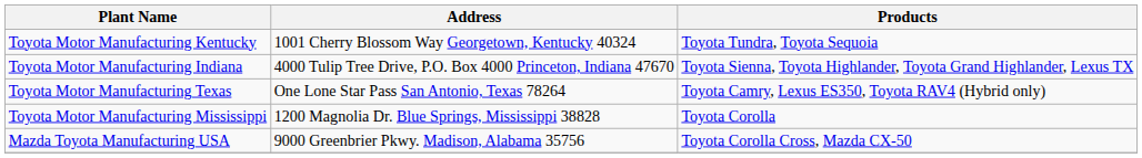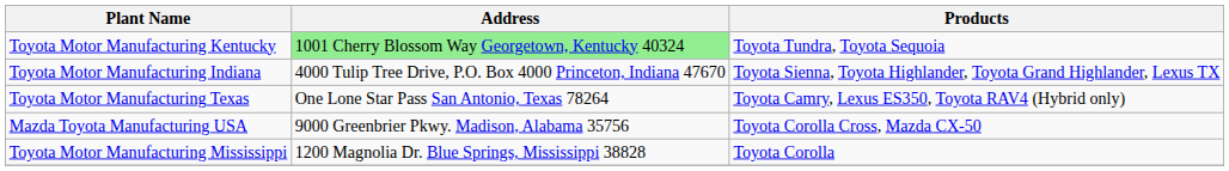 <table class="wikitable">
 <tr>
 <th>Plant Name</th>
 <th>Address</th>
 <th>Products</th>
 </tr>
 <tr --->
 <td><a href='#'>Toyota Motor Manufacturing Kentucky</a></td>
-<td>1001 Cherry Blossom Way <a href='#'>Georgetown, Kentucky</a> 40324</td>
+<td style="background: lightgreen;">1001 Cherry Blossom Way <a href='#'>Georgetown, Kentucky</a> 40324</td>
 <td><a href='#'>Toyota Tundra</a>, <a href='#'>Toyota Sequoia</a></td>
 </tr>
 <tr --->
 <td><a href='#'>Toyota Motor Manufacturing Indiana</a></td>
 <td>4000 Tulip Tree Drive, P.O. Box 4000 <a href='#'>Princeton, Indiana</a> 47670</td>
 <td><a href='#'>Toyota Sienna</a>, <a href='#'>Toyota Highlander</a>, <a href='#'>Toyota Grand Highlander</a>, <a href='#'>Lexus TX</a></td>
 </tr>
 <tr --->
 <td><a href='#'>Toyota Motor Manufacturing Texas</a></td>
 <td>One Lone Star Pass <a href='#'>San Antonio, Texas</a> 78264</td>
 <td><a href='#'>Toyota Camry</a>, <a href='#'>Lexus ES350</a>, <a href='#'>Toyota RAV4</a> (Hybrid only)</td>
 </tr>
 <tr --->
+<td><a href='#'>Mazda Toyota Manufacturing USA</a></td>
+<td>9000 Greenbrier Pkwy. <a href='#'>Madison, Alabama</a> 35756</td>
+<td><a href='#'>Toyota Corolla Cross</a>, <a href='#'>Mazda CX-50</a></td>
+</tr>
+<tr --->
 <td><a href='#'>Toyota Motor Manufacturing Mississippi</a></td>
 <td>1200 Magnolia Dr. <a href='#'>Blue Springs, Mississippi</a> 38828</td>
 <td><a href='#'>Toyota Corolla</a></td>
 </tr>
 <tr --->
-<td><a href='#'>Mazda Toyota Manufacturing USA</a></td>
-<td>9000 Greenbrier Pkwy. <a href='#'>Madison, Alabama</a> 35756</td>
-<td><a href='#'>Toyota Corolla Cross</a>, <a href='#'>Mazda CX-50</a></td>
-</tr>
-<tr --->
 </tr>
 </table>
